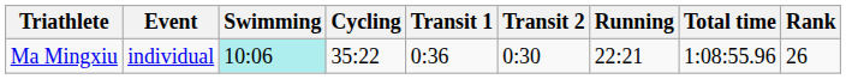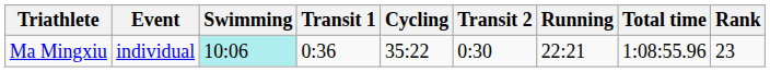 <table class="wikitable" border="1">
 <tr>
 <th>Triathlete</th>
 <th>Event</th>
 <th>Swimming</th>
+<th>Transit 1</th>
 <th>Cycling</th>
-<th>Transit 1</th>
 <th>Transit 2</th>
 <th>Running</th>
 <th>Total time</th>
 <th>Rank</th>
 </tr>
 <tr>
 <td><a href='#'>Ma Mingxiu</a></td>
 <td><a href='#'>individual</a></td>
 <td style="background: paleturquoise;">10:06</td>
+<td>0:36</td>
 <td>35:22</td>
-<td>0:36</td>
 <td>0:30</td>
 <td>22:21</td>
 <td>1:08:55.96</td>
-<td>26</td>
+<td>23</td>
 </tr>
 </table>
